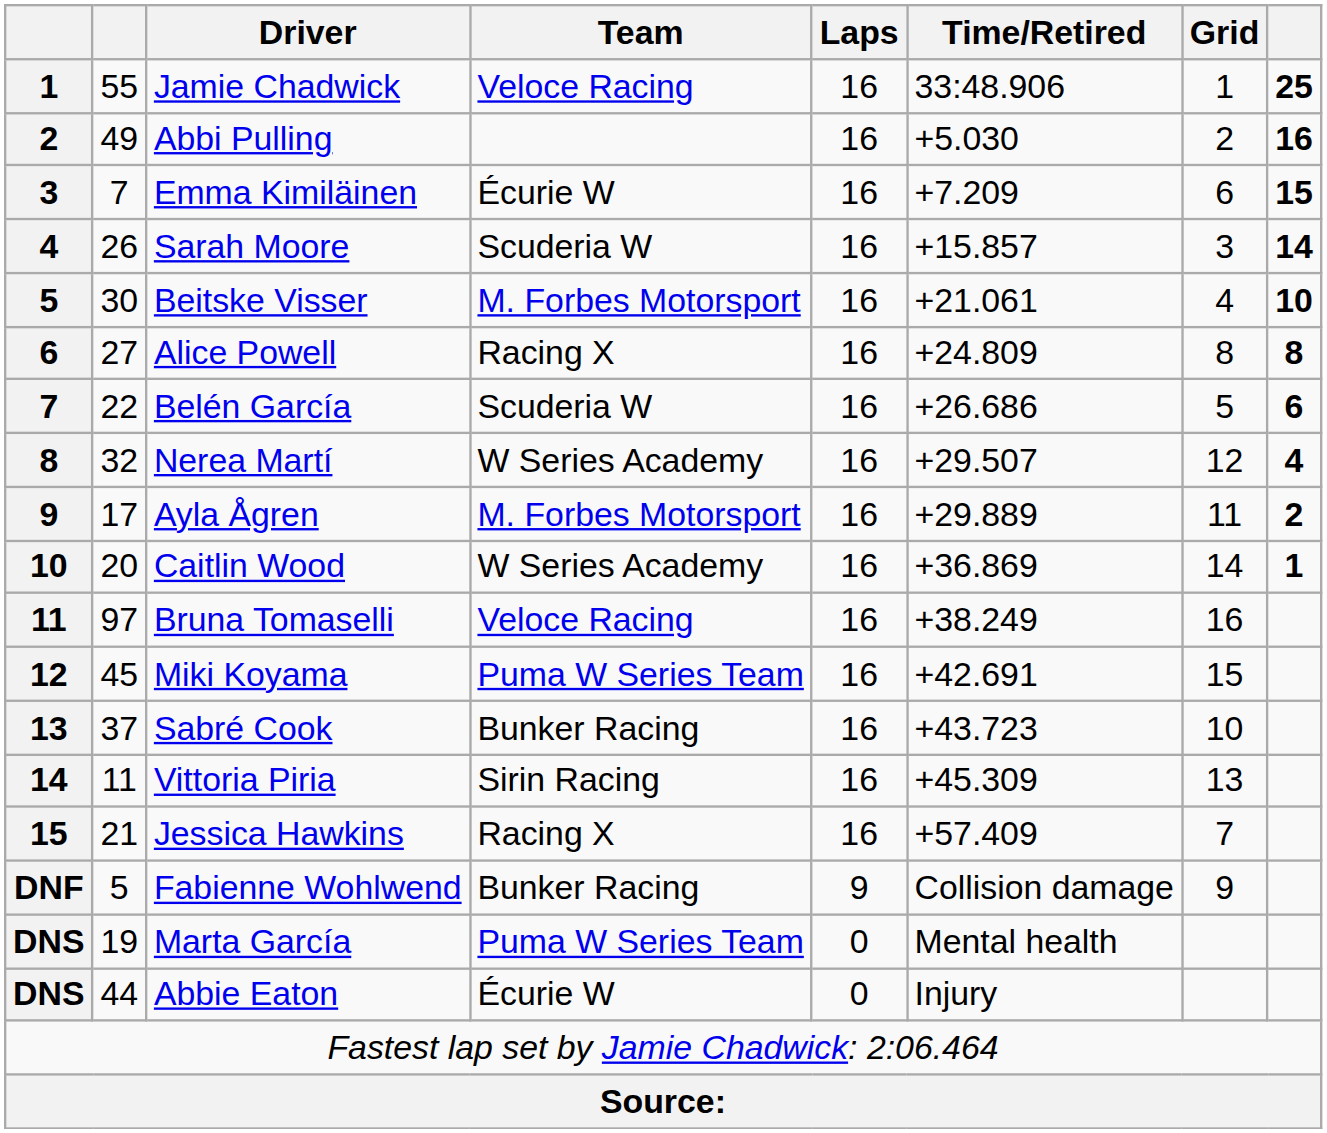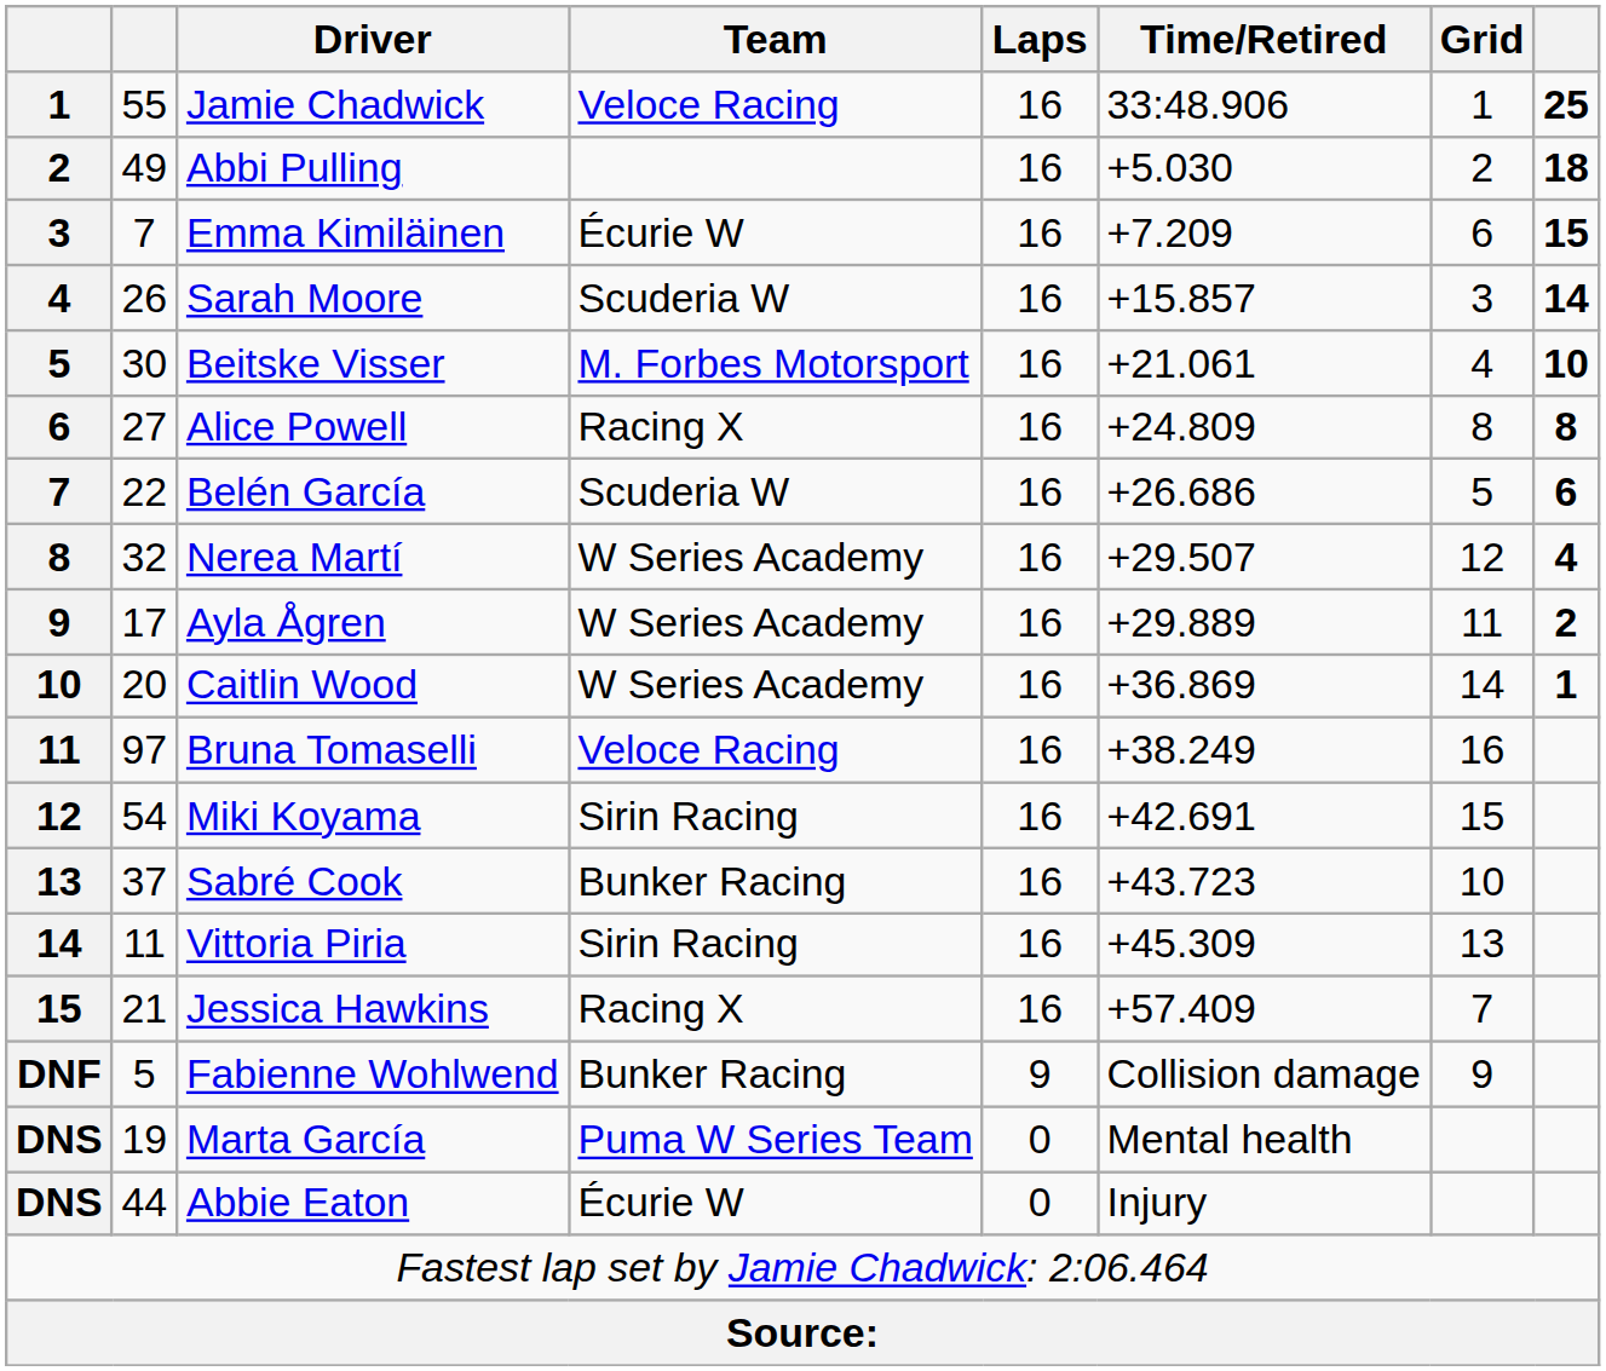 <table class="wikitable" style="font-size: 90%;">
 <tr>
 <th></th>
 <th></th>
 <th>Driver</th>
 <th>Team</th>
 <th>Laps</th>
 <th>Time/Retired</th>
 <th>Grid</th>
 <th></th>
 </tr>
 <tr>
 <th>1</th>
 <td align="center">55</td>
 <td> <a href='#'>Jamie Chadwick</a></td>
 <td><a href='#'>Veloce Racing</a></td>
 <td align="center">16</td>
 <td>33:48.906</td>
 <td align="center">1</td>
 <td align="center"><strong>25</strong></td>
 </tr>
 <tr>
 <th>2</th>
 <td align="center">49</td>
 <td> <a href='#'>Abbi Pulling</a></td>
 <td></td>
 <td align="center">16</td>
 <td>+5.030</td>
 <td align="center">2</td>
-<td align="center"><strong>16</strong></td>
+<td align="center"><strong>18</strong></td>
 </tr>
 <tr>
 <th>3</th>
 <td align="center">7</td>
 <td> <a href='#'>Emma Kimiläinen</a></td>
 <td>Écurie W</td>
 <td align="center">16</td>
 <td>+7.209</td>
 <td align="center">6</td>
 <td align="center"><strong>15</strong></td>
 </tr>
 <tr>
 <th>4</th>
 <td align="center">26</td>
 <td> <a href='#'>Sarah Moore</a></td>
 <td>Scuderia W</td>
 <td align="center">16</td>
 <td>+15.857</td>
 <td align="center">3</td>
 <td align="center"><strong>14</strong></td>
 </tr>
 <tr>
 <th>5</th>
 <td align="center">30</td>
 <td> <a href='#'>Beitske Visser</a></td>
 <td><a href='#'>M. Forbes Motorsport</a></td>
 <td align="center">16</td>
 <td>+21.061</td>
 <td align="center">4</td>
 <td align="center"><strong>10</strong></td>
 </tr>
 <tr>
 <th>6</th>
 <td align="center">27</td>
 <td> <a href='#'>Alice Powell</a></td>
 <td>Racing X</td>
 <td align="center">16</td>
 <td>+24.809</td>
 <td align="center">8</td>
 <td align="center"><strong>8</strong></td>
 </tr>
 <tr>
 <th>7</th>
 <td align="center">22</td>
 <td> <a href='#'>Belén García</a></td>
 <td>Scuderia W</td>
 <td align="center">16</td>
 <td>+26.686</td>
 <td align="center">5</td>
 <td align="center"><strong>6</strong></td>
 </tr>
 <tr>
 <th>8</th>
 <td align="center">32</td>
 <td> <a href='#'>Nerea Martí</a></td>
 <td>W Series Academy</td>
 <td align="center">16</td>
 <td>+29.507</td>
 <td align="center">12</td>
 <td align="center"><strong>4</strong></td>
 </tr>
 <tr>
 <th>9</th>
 <td align="center">17</td>
 <td> <a href='#'>Ayla Ågren</a></td>
-<td><a href='#'>M. Forbes Motorsport</a></td>
+<td>W Series Academy</td>
 <td align="center">16</td>
 <td>+29.889</td>
 <td align="center">11</td>
 <td align="center"><strong>2</strong></td>
 </tr>
 <tr>
 <th>10</th>
 <td align="center">20</td>
 <td> <a href='#'>Caitlin Wood</a></td>
 <td>W Series Academy</td>
 <td align="center">16</td>
 <td>+36.869</td>
 <td align="center">14</td>
 <td align="center"><strong>1</strong></td>
 </tr>
 <tr>
 <th>11</th>
 <td align="center">97</td>
 <td> <a href='#'>Bruna Tomaselli</a></td>
 <td><a href='#'>Veloce Racing</a></td>
 <td align="center">16</td>
 <td>+38.249</td>
 <td align="center">16</td>
 <td></td>
 </tr>
 <tr>
 <th>12</th>
-<td align="center">45</td>
+<td align="center">54</td>
 <td> <a href='#'>Miki Koyama</a></td>
-<td><a href='#'>Puma W Series Team</a></td>
+<td>Sirin Racing</td>
 <td align="center">16</td>
 <td>+42.691</td>
 <td align="center">15</td>
 <td></td>
 </tr>
 <tr>
 <th>13</th>
 <td align="center">37</td>
 <td> <a href='#'>Sabré Cook</a></td>
 <td>Bunker Racing</td>
 <td align="center">16</td>
 <td>+43.723</td>
 <td align="center">10</td>
 <td></td>
 </tr>
 <tr>
 <th>14</th>
 <td align="center">11</td>
 <td> <a href='#'>Vittoria Piria</a></td>
 <td>Sirin Racing</td>
 <td align="center">16</td>
 <td>+45.309</td>
 <td align="center">13</td>
 <td></td>
 </tr>
 <tr>
 <th>15</th>
 <td align="center">21</td>
 <td> <a href='#'>Jessica Hawkins</a></td>
 <td>Racing X</td>
 <td align="center">16</td>
 <td>+57.409</td>
 <td align="center">7</td>
 <td></td>
 </tr>
 <tr>
 <th>DNF</th>
 <td align="center">5</td>
 <td> <a href='#'>Fabienne Wohlwend</a></td>
 <td>Bunker Racing</td>
 <td align="center">9</td>
 <td>Collision damage</td>
 <td align="center">9</td>
 <td></td>
 </tr>
 <tr>
 <th>DNS</th>
 <td align="center">19</td>
 <td> <a href='#'>Marta García</a></td>
 <td><a href='#'>Puma W Series Team</a></td>
 <td align="center">0</td>
 <td>Mental health</td>
 <td align="center"></td>
 <td></td>
 </tr>
 <tr>
 <th>DNS</th>
 <td align="center">44</td>
 <td> <a href='#'>Abbie Eaton</a></td>
 <td>Écurie W</td>
 <td align="center">0</td>
 <td>Injury</td>
 <td align="center"></td>
 <td></td>
 </tr>
 <tr>
 <td colspan=8 align=center><em>Fastest lap set by <a href='#'>Jamie Chadwick</a>: 2:06.464</em></td>
 </tr>
 <tr>
 <th colspan=8>Source:</th>
 </tr>
 </table>
